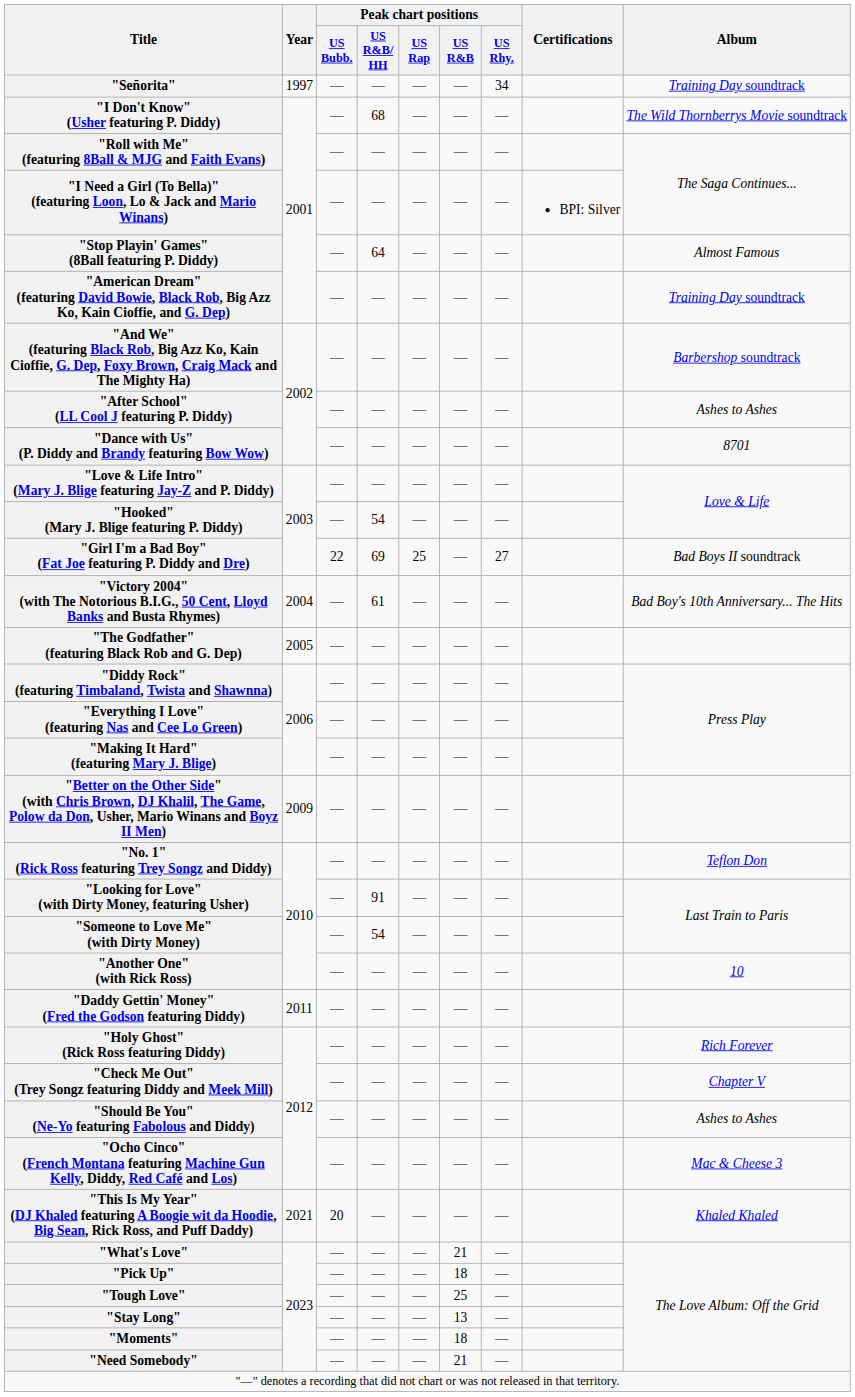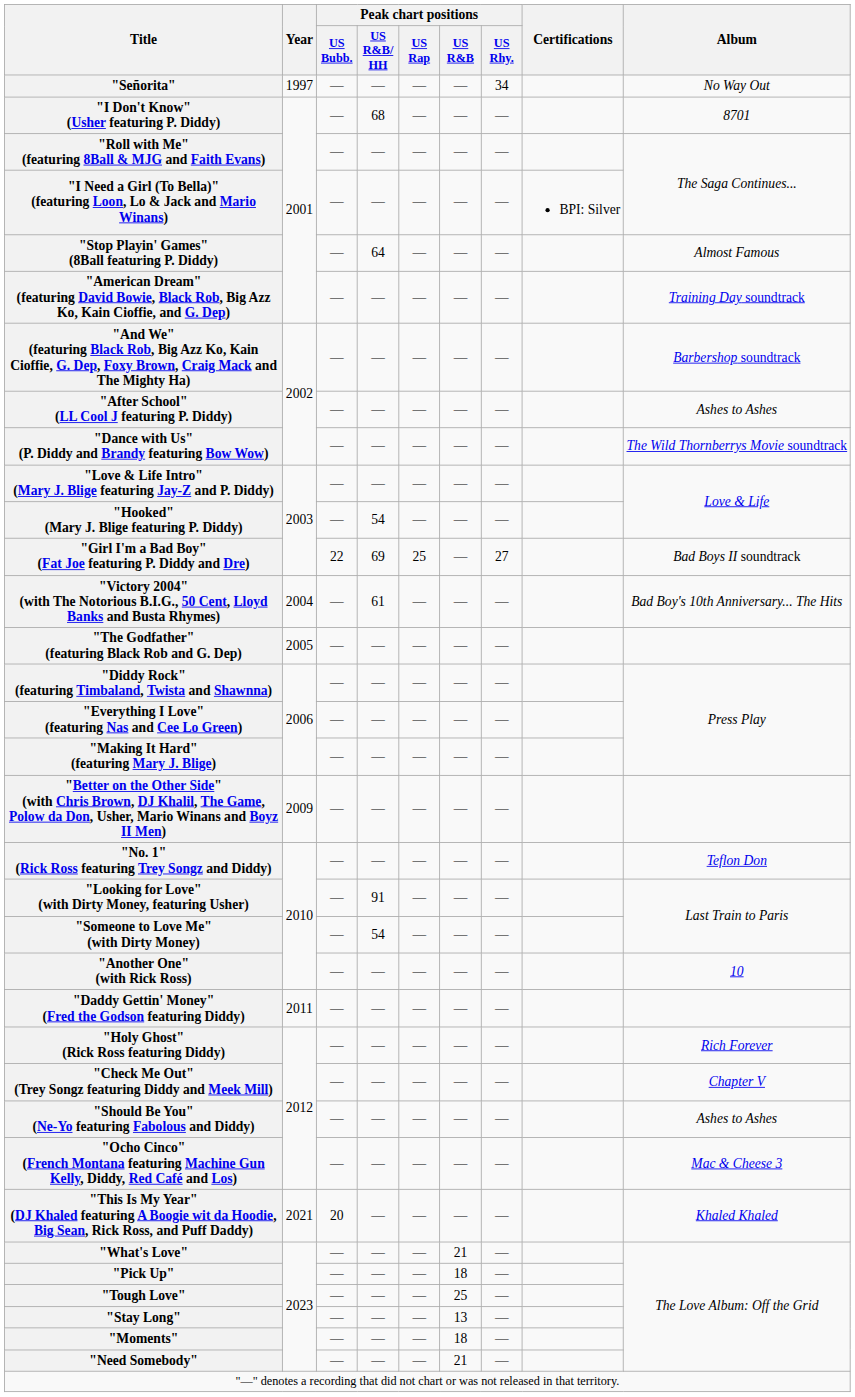 <table class="wikitable plainrowheaders" style="text-align:center;">
 <tr>
 <th scope="col" rowspan="2" style="width:20em;">Title</th>
 <th scope="col" rowspan="2">Year</th>
 <th scope="col" colspan="5">Peak chart positions</th>
 <th scope="col" rowspan="2">Certifications</th>
 <th scope="col" rowspan="2">Album</th>
 </tr>
 <tr>
 <th scope="col" style="width:2.9em;font-size:90%;"><a href='#'>US<br>Bubb.</a><br></th>
 <th scope="col" style="width:2.9em;font-size:90%;"><a href='#'>US<br>R&B/<br>HH</a><br></th>
 <th scope="col" style="width:2.9em;font-size:90%;"><a href='#'>US<br>Rap</a><br></th>
 <th scope="col" style="width:2.9em;font-size:90%;"><a href='#'>US<br>R&B</a><br></th>
 <th scope="col" style="width:2.9em;font-size:90%;"><a href='#'>US<br>Rhy.</a><br></th>
 </tr>
 <tr>
 <th scope="row">"Señorita"</th>
 <td>1997</td>
 <td>—</td>
 <td>—</td>
 <td>—</td>
 <td>—</td>
 <td>34</td>
 <td></td>
-<td><a href='#'><em>Training Day</em> soundtrack</a></td>
+<td><em>No Way Out</em></td>
 </tr>
 <tr>
 <th scope="row">"I Don't Know"<br><span>(<a href='#'>Usher</a> featuring P. Diddy)</span></th>
 <td rowspan="5">2001</td>
 <td>—</td>
 <td>68</td>
 <td>—</td>
 <td>—</td>
 <td>—</td>
 <td></td>
-<td><a href='#'><em>The Wild Thornberrys Movie</em> soundtrack</a></td>
+<td><em>8701</em></td>
 </tr>
 <tr>
 <th scope="row">"Roll with Me"<br><span>(featuring <a href='#'>8Ball & MJG</a> and <a href='#'>Faith Evans</a>)</span></th>
 <td>—</td>
 <td>—</td>
 <td>—</td>
 <td>—</td>
 <td>—</td>
 <td></td>
 <td rowspan="2"><em>The Saga Continues...</em></td>
 </tr>
 <tr>
 <th scope="row">"I Need a Girl (To Bella)"<br><span>(featuring <a href='#'>Loon</a>, Lo & Jack and <a href='#'>Mario Winans</a>)</span></th>
 <td>—</td>
 <td>—</td>
 <td>—</td>
 <td>—</td>
 <td>—</td>
 <td><br><ul><li>BPI: Silver</li></ul></td>
 </tr>
 <tr>
 <th scope="row">"Stop Playin' Games"<br><span>(8Ball featuring P. Diddy)</span></th>
 <td>—</td>
 <td>64</td>
 <td>—</td>
 <td>—</td>
 <td>—</td>
 <td></td>
 <td><em>Almost Famous</em></td>
 </tr>
 <tr>
 <th scope= "row">"American Dream" <br><span>(featuring <a href='#'>David Bowie</a>, <a href='#'>Black Rob</a>, Big Azz Ko, Kain Cioffie, and <a href='#'>G. Dep</a>)</span></th>
 <td>—</td>
 <td>—</td>
 <td>—</td>
 <td>—</td>
 <td>—</td>
 <td></td>
 <td><a href='#'><em>Training Day</em> soundtrack</a></td>
 </tr>
 <tr>
 <th scope="row">"And We"<br><span>(featuring <a href='#'>Black Rob</a>, Big Azz Ko, Kain Cioffie, <a href='#'>G. Dep</a>, <a href='#'>Foxy Brown</a>, <a href='#'>Craig Mack</a> and The Mighty Ha)</span></th>
 <td rowspan="3">2002</td>
 <td>—</td>
 <td>—</td>
 <td>—</td>
 <td>—</td>
 <td>—</td>
 <td></td>
 <td><a href='#'><em>Barbershop</em> soundtrack</a></td>
 </tr>
 <tr>
 <th scope="row">"After School"<br><span>(<a href='#'>LL Cool J</a> featuring P. Diddy)</span></th>
 <td>—</td>
 <td>—</td>
 <td>—</td>
 <td>—</td>
 <td>—</td>
 <td></td>
 <td><em>Ashes to Ashes</em></td>
 </tr>
 <tr>
 <th scope= "row">"Dance with Us" <br><span>(P. Diddy and <a href='#'>Brandy</a> featuring <a href='#'>Bow Wow</a>)</span></th>
 <td>—</td>
 <td>—</td>
 <td>—</td>
 <td>—</td>
 <td>—</td>
 <td></td>
-<td><em>8701</em></td>
+<td><a href='#'><em>The Wild Thornberrys Movie</em> soundtrack</a></td>
 </tr>
 <tr>
 <th scope="row">"Love & Life Intro"<br><span>(<a href='#'>Mary J. Blige</a> featuring <a href='#'>Jay-Z</a> and P. Diddy)</span></th>
 <td rowspan="3">2003</td>
 <td>—</td>
 <td>—</td>
 <td>—</td>
 <td>—</td>
 <td>—</td>
 <td></td>
 <td rowspan="2"><em><a href='#'>Love & Life</a></em></td>
 </tr>
 <tr>
 <th scope="row">"Hooked"<br><span>(Mary J. Blige featuring P. Diddy)</span></th>
 <td>—</td>
 <td>54</td>
 <td>—</td>
 <td>—</td>
 <td>—</td>
 <td></td>
 </tr>
 <tr>
 <th scope="row">"Girl I'm a Bad Boy"<br><span>(<a href='#'>Fat Joe</a> featuring P. Diddy and <a href='#'>Dre</a>)</span></th>
 <td>22</td>
 <td>69</td>
 <td>25</td>
 <td>—</td>
 <td>27</td>
 <td></td>
 <td><em>Bad Boys II</em> soundtrack</td>
 </tr>
 <tr>
 <th scope="row">"Victory 2004"<br><span>(with The Notorious B.I.G., <a href='#'>50 Cent</a>, <a href='#'>Lloyd Banks</a> and Busta Rhymes)</span></th>
 <td>2004</td>
 <td>—</td>
 <td>61</td>
 <td>—</td>
 <td>—</td>
 <td>—</td>
 <td></td>
 <td><em>Bad Boy's 10th Anniversary... The Hits</em></td>
 </tr>
 <tr>
 <th scope="row">"The Godfather"<br><span>(featuring Black Rob and G. Dep)</span></th>
 <td>2005</td>
 <td>—</td>
 <td>—</td>
 <td>—</td>
 <td>—</td>
 <td>—</td>
 <td></td>
 <td></td>
 </tr>
 <tr>
 <th scope="row">"Diddy Rock"<br><span>(featuring <a href='#'>Timbaland</a>, <a href='#'>Twista</a> and <a href='#'>Shawnna</a>)</span></th>
 <td rowspan="3">2006</td>
 <td>—</td>
 <td>—</td>
 <td>—</td>
 <td>—</td>
 <td>—</td>
 <td></td>
 <td rowspan="3"><em>Press Play</em></td>
 </tr>
 <tr>
 <th scope="row">"Everything I Love"<br><span>(featuring <a href='#'>Nas</a> and <a href='#'>Cee Lo Green</a>)</span></th>
 <td>—</td>
 <td>—</td>
 <td>—</td>
 <td>—</td>
 <td>—</td>
 <td></td>
 </tr>
 <tr>
 <th scope="row">"Making It Hard"<br><span>(featuring <a href='#'>Mary J. Blige</a>)</span></th>
 <td>—</td>
 <td>—</td>
 <td>—</td>
 <td>—</td>
 <td>—</td>
 <td></td>
 </tr>
 <tr>
 <th scope="row">"<a href='#'>Better on the Other Side</a>"<br><span>(with <a href='#'>Chris Brown</a>, <a href='#'>DJ Khalil</a>, <a href='#'>The Game</a>, <a href='#'>Polow da Don</a>, Usher, Mario Winans and <a href='#'>Boyz II Men</a>)</span></th>
 <td>2009</td>
 <td>—</td>
 <td>—</td>
 <td>—</td>
 <td>—</td>
 <td>—</td>
 <td></td>
 <td></td>
 </tr>
 <tr>
 <th scope="row">"No. 1"<br><span>(<a href='#'>Rick Ross</a> featuring <a href='#'>Trey Songz</a> and Diddy)</span></th>
 <td rowspan="4">2010</td>
 <td>—</td>
 <td>—</td>
 <td>—</td>
 <td>—</td>
 <td>—</td>
 <td></td>
 <td><em><a href='#'>Teflon Don</a></em></td>
 </tr>
 <tr>
 <th scope="row">"Looking for Love"<br><span>(with Dirty Money, featuring Usher)</span></th>
 <td>—</td>
 <td>91</td>
 <td>—</td>
 <td>—</td>
 <td>—</td>
 <td></td>
 <td rowspan="2"><em>Last Train to Paris</em></td>
 </tr>
 <tr>
 <th scope="row">"Someone to Love Me"<br><span>(with Dirty Money)</span></th>
 <td>—</td>
 <td>54</td>
 <td>—</td>
 <td>—</td>
 <td>—</td>
 <td></td>
 </tr>
 <tr>
 <th scope="row">"Another One"<br><span>(with Rick Ross)</span></th>
 <td>—</td>
 <td>—</td>
 <td>—</td>
 <td>—</td>
 <td>—</td>
 <td></td>
 <td><em><a href='#'>10</a></em></td>
 </tr>
 <tr>
 <th scope="row">"Daddy Gettin' Money"<br><span>(<a href='#'>Fred the Godson</a> featuring Diddy)</span></th>
 <td>2011</td>
 <td>—</td>
 <td>—</td>
 <td>—</td>
 <td>—</td>
 <td>—</td>
 <td></td>
 <td></td>
 </tr>
 <tr>
 <th scope="row">"Holy Ghost"<br><span>(Rick Ross featuring Diddy)</span></th>
 <td rowspan="4">2012</td>
 <td>—</td>
 <td>—</td>
 <td>—</td>
 <td>—</td>
 <td>—</td>
 <td></td>
 <td><em><a href='#'>Rich Forever</a></em></td>
 </tr>
 <tr>
 <th scope="row">"Check Me Out"<br><span>(Trey Songz featuring Diddy and <a href='#'>Meek Mill</a>)</span></th>
 <td>—</td>
 <td>—</td>
 <td>—</td>
 <td>—</td>
 <td>—</td>
 <td></td>
 <td><em><a href='#'>Chapter V</a></em></td>
 </tr>
 <tr>
 <th scope="row">"Should Be You"<br><span>(<a href='#'>Ne-Yo</a> featuring <a href='#'>Fabolous</a> and Diddy)</span></th>
 <td>—</td>
 <td>—</td>
 <td>—</td>
 <td>—</td>
 <td>—</td>
 <td></td>
 <td><em>Ashes to Ashes</em></td>
 </tr>
 <tr>
 <th scope="row">"Ocho Cinco"<br><span>(<a href='#'>French Montana</a> featuring <a href='#'>Machine Gun Kelly</a>, Diddy, <a href='#'>Red Café</a> and <a href='#'>Los</a>)</span></th>
 <td>—</td>
 <td>—</td>
 <td>—</td>
 <td>—</td>
 <td>—</td>
 <td></td>
 <td><em><a href='#'>Mac & Cheese 3</a></em></td>
 </tr>
 <tr>
 <th scope="row">"This Is My Year"<br><span>(<a href='#'>DJ Khaled</a> featuring <a href='#'>A Boogie wit da Hoodie</a>, <a href='#'>Big Sean</a>, Rick Ross, and Puff Daddy)</span></th>
 <td>2021</td>
 <td>20</td>
 <td>—</td>
 <td>—</td>
 <td>—</td>
 <td>—</td>
 <td></td>
 <td><em><a href='#'>Khaled Khaled</a></em></td>
 </tr>
 <tr>
 <th scope="row">"What's Love"<br></th>
 <td rowspan="6">2023</td>
 <td>—</td>
 <td>—</td>
 <td>—</td>
 <td>21</td>
 <td>—</td>
 <td></td>
 <td rowspan="6"><em>The Love Album: Off the Grid</em></td>
 </tr>
 <tr>
 <th scope="row">"Pick Up"<br></th>
 <td>—</td>
 <td>—</td>
 <td>—</td>
 <td>18</td>
 <td>—</td>
 <td></td>
 </tr>
 <tr>
 <th scope="row">"Tough Love"<br></th>
 <td>—</td>
 <td>—</td>
 <td>—</td>
 <td>25</td>
 <td>—</td>
 <td></td>
 </tr>
 <tr>
 <th scope="row">"Stay Long"<br></th>
 <td>—</td>
 <td>—</td>
 <td>—</td>
 <td>13</td>
 <td>—</td>
 <td></td>
 </tr>
 <tr>
 <th scope="row">"Moments"<br></th>
 <td>—</td>
 <td>—</td>
 <td>—</td>
 <td>18</td>
 <td>—</td>
 <td></td>
 </tr>
 <tr>
 <th scope="row">"Need Somebody"<br></th>
 <td>—</td>
 <td>—</td>
 <td>—</td>
 <td>21</td>
 <td>—</td>
 <td></td>
 </tr>
 <tr>
 <td colspan="16" style="font-size:90%">"—" denotes a recording that did not chart or was not released in that territory.</td>
 </tr>
 </table>
